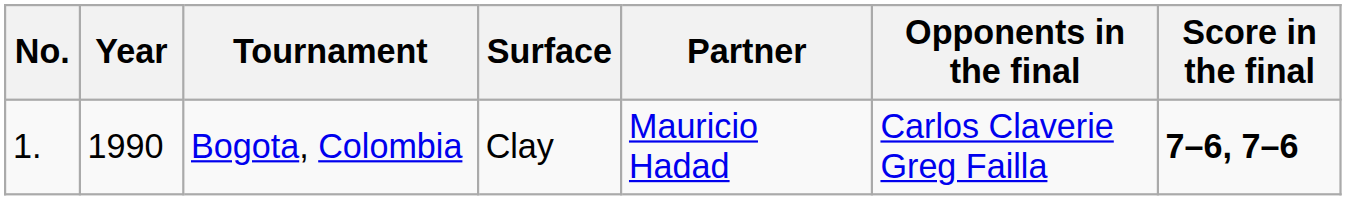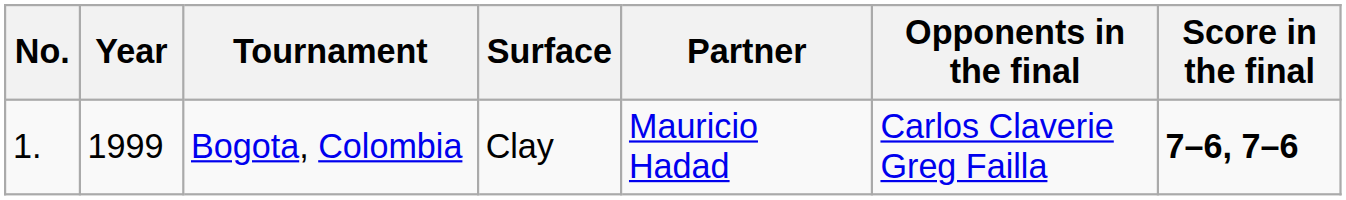 <table class="sortable wikitable" style=font-size:97%>
 <tr>
 <th width=30>No.</th>
 <th width=50>Year</th>
 <th width=200>Tournament</th>
 <th width=60>Surface</th>
 <th width=200>Partner</th>
 <th width=200>Opponents in the final</th>
 <th width=140>Score in the final</th>
 </tr>
 <tr>
 <td>1.</td>
-<td>1990</td>
+<td>1999</td>
 <td><a href='#'>Bogota</a>, <a href='#'>Colombia</a></td>
 <td>Clay</td>
 <td> <a href='#'>Mauricio Hadad</a></td>
 <td> <a href='#'>Carlos Claverie</a><br> <a href='#'>Greg Failla</a></td>
 <td><strong>7–6, 7–6</strong></td>
 </tr>
 </table>
